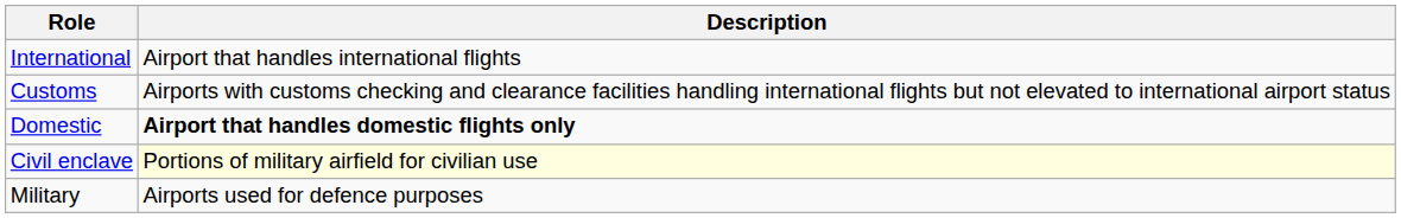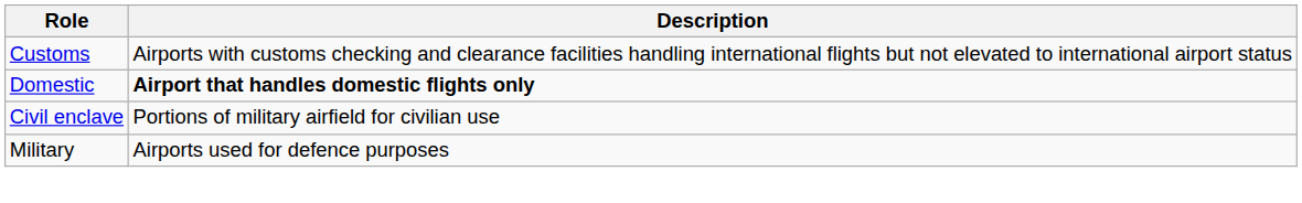 <table class="wikitable">
 <tr>
 <th>Role</th>
 <th>Description</th>
-</tr>
-<tr>
-<td><a href='#'>International</a></td>
-<td>Airport that handles international flights</td>
 </tr>
 <tr>
 <td><a href='#'>Customs</a></td>
 <td>Airports with customs checking and clearance facilities handling international flights but not elevated to international airport status</td>
 </tr>
 <tr>
 <td><a href='#'>Domestic</a></td>
 <td><strong>Airport that handles domestic flights only</strong></td>
 </tr>
 <tr>
 <td><a href='#'>Civil enclave</a></td>
-<td style="background: lightyellow;">Portions of military airfield for civilian use</td>
+<td>Portions of military airfield for civilian use</td>
 </tr>
 <tr>
 <td>Military</td>
 <td>Airports used for defence purposes</td>
 </tr>
 </table>
